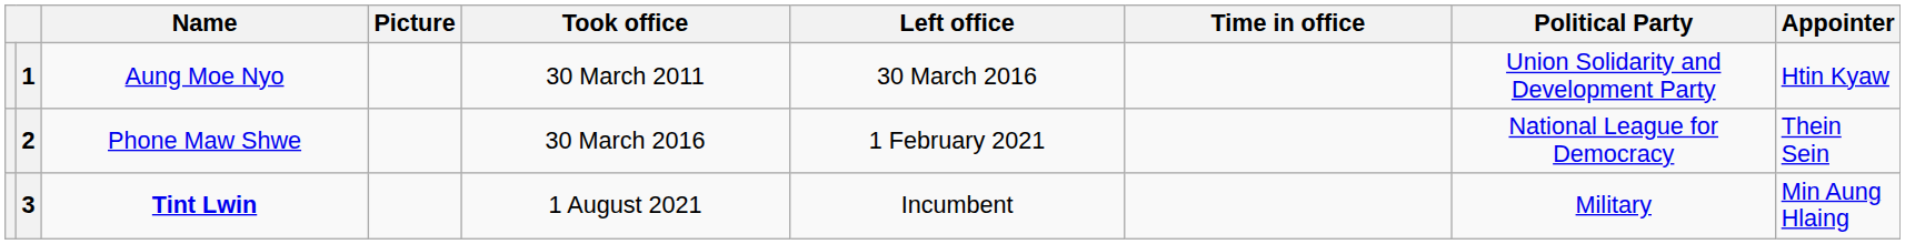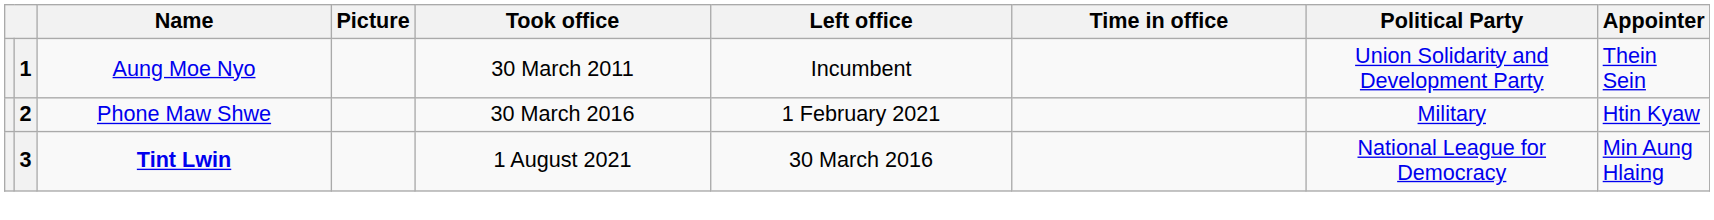 <table class="wikitable" width="100%">
 <tr>
 <th colspan="2" width="1%"></th>
 <th width="20%">Name<br></th>
 <th width="100px">Picture</th>
 <th width="20%">Took office</th>
 <th width="20%">Left office</th>
 <th width="20%">Time in office</th>
 <th width="20%">Political Party</th>
 <th width="20%">Appointer</th>
 </tr>
 <tr>
 <th></th>
 <th style="text-align:center;">1</th>
 <td align=center><a href='#'>Aung Moe Nyo</a></td>
 <td align=center></td>
 <td align=center>30 March 2011</td>
-<td align=center>30 March 2016</td>
+<td align=center>Incumbent</td>
 <td align=center></td>
 <td align=center><a href='#'>Union Solidarity and Development Party</a></td>
-<td><a href='#'>Htin Kyaw</a></td>
+<td><a href='#'>Thein Sein</a></td>
 </tr>
 <tr>
 <th></th>
 <th style="text-align:center;">2</th>
 <td align=center><a href='#'>Phone Maw Shwe</a></td>
 <td align=center></td>
 <td align=center>30 March 2016</td>
 <td align=center>1 February 2021</td>
 <td align=center></td>
-<td align=center><a href='#'>National League for Democracy</a></td>
-<td><a href='#'>Thein Sein</a></td>
+<td align=center><a href='#'>Military</a></td>
+<td><a href='#'>Htin Kyaw</a></td>
 </tr>
 <tr>
 <th></th>
 <th style="text-align:center;">3</th>
 <td align=center><strong><a href='#'>Tint Lwin</a></strong></td>
 <td align=center></td>
 <td align=center>1 August 2021</td>
-<td align=center>Incumbent</td>
+<td align=center>30 March 2016</td>
 <td align=center></td>
-<td align=center><a href='#'>Military</a></td>
+<td align=center><a href='#'>National League for Democracy</a></td>
 <td><a href='#'>Min Aung Hlaing</a></td>
 </tr>
 </table>
